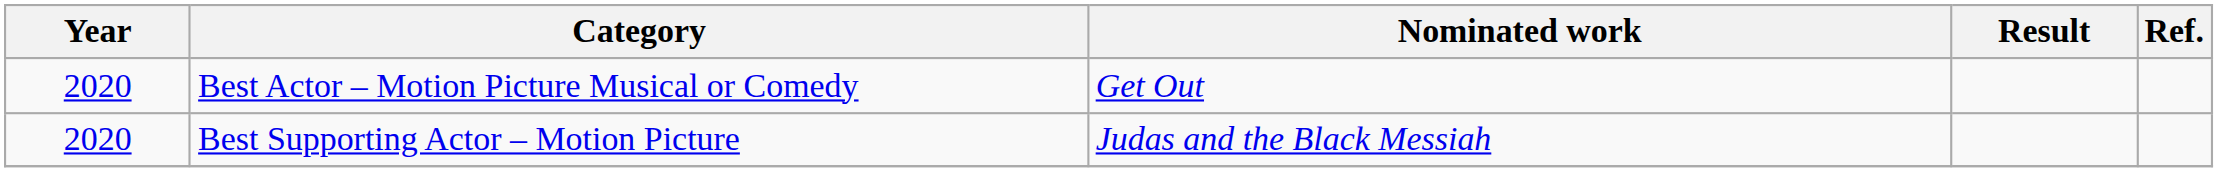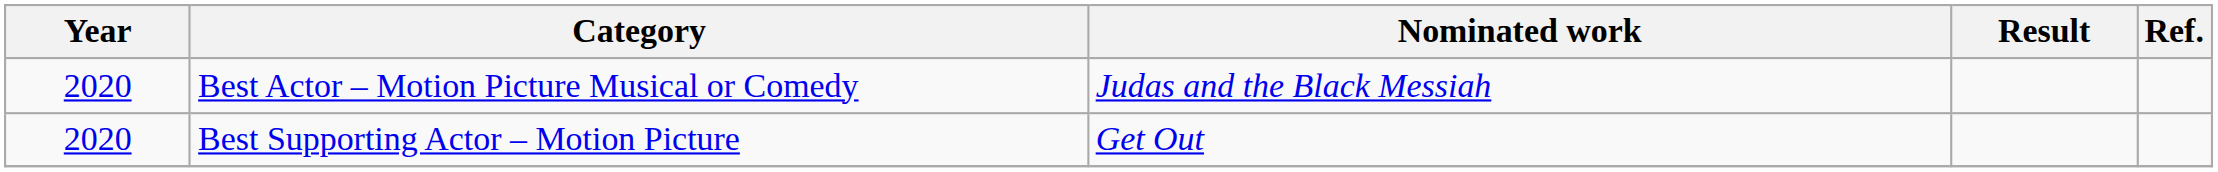 <table class=wikitable>
 <tr>
 <th scope="col" style="width:5em;">Year</th>
 <th scope="col" style="width:26em;">Category</th>
 <th scope="col" style="width:25em;">Nominated work</th>
 <th scope="col" style="width:5em;">Result</th>
 <th>Ref.</th>
 </tr>
 <tr>
 <td style="text-align:center;"><a href='#'>2020</a></td>
 <td><a href='#'>Best Actor – Motion Picture Musical or Comedy</a></td>
-<td><em><a href='#'>Get Out</a></em></td>
+<td><em><a href='#'>Judas and the Black Messiah</a></em></td>
 <td></td>
 <td style="text-align:center;"></td>
 </tr>
 <tr>
 <td style="text-align:center;"><a href='#'>2020</a></td>
 <td><a href='#'>Best Supporting Actor – Motion Picture</a></td>
-<td><em><a href='#'>Judas and the Black Messiah</a></em></td>
+<td><em><a href='#'>Get Out</a></em></td>
 <td></td>
 <td style="text-align:center;"></td>
 </tr>
 <tr>
 </tr>
 </table>
